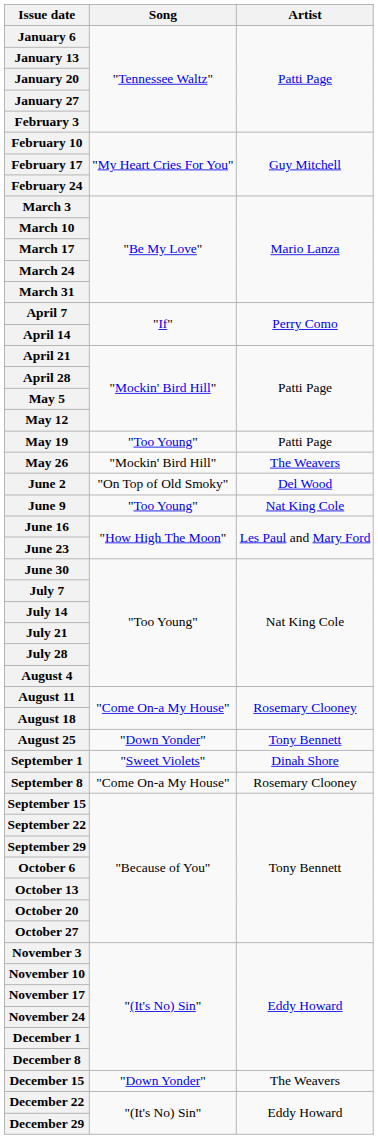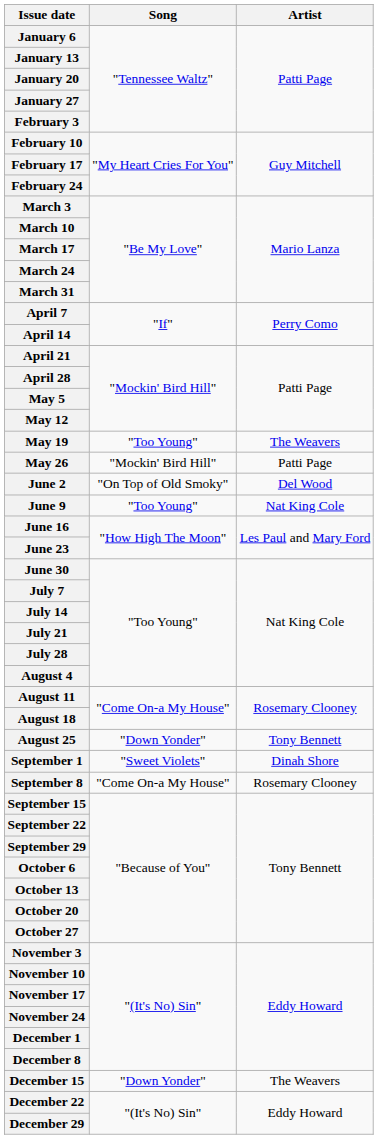 <table class="wikitable plainrowheaders" style="text-align: center">
 <tr>
 <th>Issue date</th>
 <th>Song</th>
 <th>Artist</th>
 </tr>
 <tr>
 <th scope="row">January 6</th>
 <td rowspan=5>"<a href='#'>Tennessee Waltz</a>"</td>
 <td rowspan=5><a href='#'>Patti Page</a></td>
 </tr>
 <tr>
 <th scope="row">January 13</th>
 </tr>
 <tr>
 <th scope="row">January 20</th>
 </tr>
 <tr>
 <th scope="row">January 27</th>
 </tr>
 <tr>
 <th scope="row">February 3</th>
 </tr>
 <tr>
 <th scope="row">February 10</th>
 <td rowspan=3>"<a href='#'>My Heart Cries For You</a>"</td>
 <td rowspan=3><a href='#'>Guy Mitchell</a></td>
 </tr>
 <tr>
 <th scope="row">February 17</th>
 </tr>
 <tr>
 <th scope="row">February 24</th>
 </tr>
 <tr>
 <th scope="row">March 3</th>
 <td rowspan=5>"<a href='#'>Be My Love</a>"</td>
 <td rowspan=5><a href='#'>Mario Lanza</a></td>
 </tr>
 <tr>
 <th scope="row">March 10</th>
 </tr>
 <tr>
 <th scope="row">March 17</th>
 </tr>
 <tr>
 <th scope="row">March 24</th>
 </tr>
 <tr>
 <th scope="row">March 31</th>
 </tr>
 <tr>
 <th scope="row">April 7</th>
 <td rowspan=2>"<a href='#'>If</a>"</td>
 <td rowspan=2><a href='#'>Perry Como</a></td>
 </tr>
 <tr>
 <th scope="row">April 14</th>
 </tr>
 <tr>
 <th scope="row">April 21</th>
 <td rowspan=4>"<a href='#'>Mockin' Bird Hill</a>"</td>
 <td rowspan=4>Patti Page</td>
 </tr>
 <tr>
 <th scope="row">April 28</th>
 </tr>
 <tr>
 <th scope="row">May 5</th>
 </tr>
 <tr>
 <th scope="row">May 12</th>
 </tr>
 <tr>
 <th scope="row">May 19</th>
 <td>"<a href='#'>Too Young</a>"</td>
-<td>Patti Page</td>
+<td><a href='#'>The Weavers</a></td>
 </tr>
 <tr>
 <th scope="row">May 26</th>
 <td>"Mockin' Bird Hill"</td>
-<td><a href='#'>The Weavers</a></td>
+<td>Patti Page</td>
 </tr>
 <tr>
 <th scope="row">June 2</th>
 <td>"On Top of Old Smoky"</td>
 <td><a href='#'>Del Wood</a></td>
 </tr>
 <tr>
 <th scope="row">June 9</th>
 <td>"<a href='#'>Too Young</a>"</td>
 <td><a href='#'>Nat King Cole</a></td>
 </tr>
 <tr>
 <th scope="row">June 16</th>
 <td rowspan=2>"<a href='#'>How High The Moon</a>"</td>
 <td rowspan=2><a href='#'>Les Paul</a> and <a href='#'>Mary Ford</a></td>
 </tr>
 <tr>
 <th scope="row">June 23</th>
 </tr>
 <tr>
 <th scope="row">June 30</th>
 <td rowspan=6>"Too Young"</td>
 <td rowspan=6>Nat King Cole</td>
 </tr>
 <tr>
 <th scope="row">July 7</th>
 </tr>
 <tr>
 <th scope="row">July 14</th>
 </tr>
 <tr>
 <th scope="row">July 21</th>
 </tr>
 <tr>
 <th scope="row">July 28</th>
 </tr>
 <tr>
 <th scope="row">August 4</th>
 </tr>
 <tr>
 <th scope="row">August 11</th>
 <td rowspan=2>"<a href='#'>Come On-a My House</a>"</td>
 <td rowspan=2><a href='#'>Rosemary Clooney</a></td>
 </tr>
 <tr>
 <th scope="row">August 18</th>
 </tr>
 <tr>
 <th scope="row">August 25</th>
 <td>"<a href='#'>Down Yonder</a>"</td>
 <td><a href='#'>Tony Bennett</a></td>
 </tr>
 <tr>
 <th scope="row">September 1</th>
 <td>"<a href='#'>Sweet Violets</a>"</td>
 <td><a href='#'>Dinah Shore</a></td>
 </tr>
 <tr>
 <th scope="row">September 8</th>
 <td>"Come On-a My House"</td>
 <td>Rosemary Clooney</td>
 </tr>
 <tr>
 <th scope="row">September 15</th>
 <td rowspan=7>"Because of You"</td>
 <td rowspan=7>Tony Bennett</td>
 </tr>
 <tr>
 <th scope="row">September 22</th>
 </tr>
 <tr>
 <th scope="row">September 29</th>
 </tr>
 <tr>
 <th scope="row">October 6</th>
 </tr>
 <tr>
 <th scope="row">October 13</th>
 </tr>
 <tr>
 <th scope="row">October 20</th>
 </tr>
 <tr>
 <th scope="row">October 27</th>
 </tr>
 <tr>
 <th scope="row">November 3</th>
 <td rowspan=6>"<a href='#'>(It's No) Sin</a>"</td>
 <td rowspan=6><a href='#'>Eddy Howard</a></td>
 </tr>
 <tr>
 <th scope="row">November 10</th>
 </tr>
 <tr>
 <th scope="row">November 17</th>
 </tr>
 <tr>
 <th scope="row">November 24</th>
 </tr>
 <tr>
 <th scope="row">December 1</th>
 </tr>
 <tr>
 <th scope="row">December 8</th>
 </tr>
 <tr>
 <th scope="row">December 15</th>
 <td>"<a href='#'>Down Yonder</a>"</td>
 <td>The Weavers</td>
 </tr>
 <tr>
 <th scope="row">December 22</th>
 <td rowspan=2>"(It's No) Sin"</td>
 <td rowspan=2>Eddy Howard</td>
 </tr>
 <tr>
 <th scope="row">December 29</th>
 </tr>
 </table>
